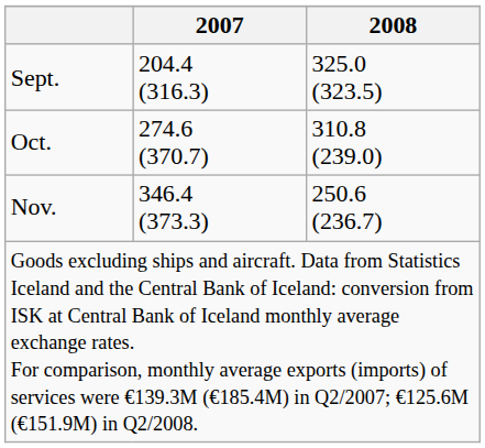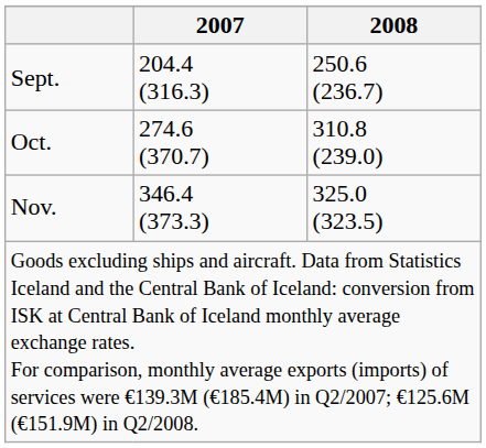 <table class="wikitable" style="float: left; width: 25%;">
 <tr>
 </tr>
 <tr>
 <th> </th>
 <th>2007</th>
 <th>2008</th>
 </tr>
 <tr>
 <td>Sept.</td>
 <td>204.4<br>(316.3)</td>
-<td>325.0<br>(323.5)</td>
+<td>250.6<br>(236.7)</td>
 </tr>
 <tr>
 <td>Oct.</td>
 <td>274.6<br>(370.7)</td>
 <td>310.8<br>(239.0)</td>
 </tr>
 <tr>
 <td>Nov.</td>
 <td>346.4<br>(373.3)</td>
-<td>250.6<br>(236.7)</td>
+<td>325.0<br>(323.5)</td>
 </tr>
 <tr>
 <td colspan="3"><small>Goods excluding ships and aircraft. Data from Statistics Iceland and the Central Bank of Iceland: conversion from ISK at Central Bank of Iceland monthly average exchange rates.<br>For comparison, monthly average exports (imports) of services were €139.3M (€185.4M) in Q2/2007; €125.6M (€151.9M) in Q2/2008.</small></td>
 </tr>
 </table>
